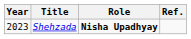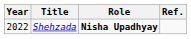 <table class="wikitable">
 <tr>
 <th>Year</th>
 <th>Title</th>
 <th>Role</th>
 <th>Ref.</th>
 </tr>
 <tr>
-<td>2023</td>
+<td>2022</td>
 <td><em><a href='#'>Shehzada</a></em></td>
 <td><strong>Nisha Upadhyay</strong></td>
 <td></td>
 </tr>
 </table>
